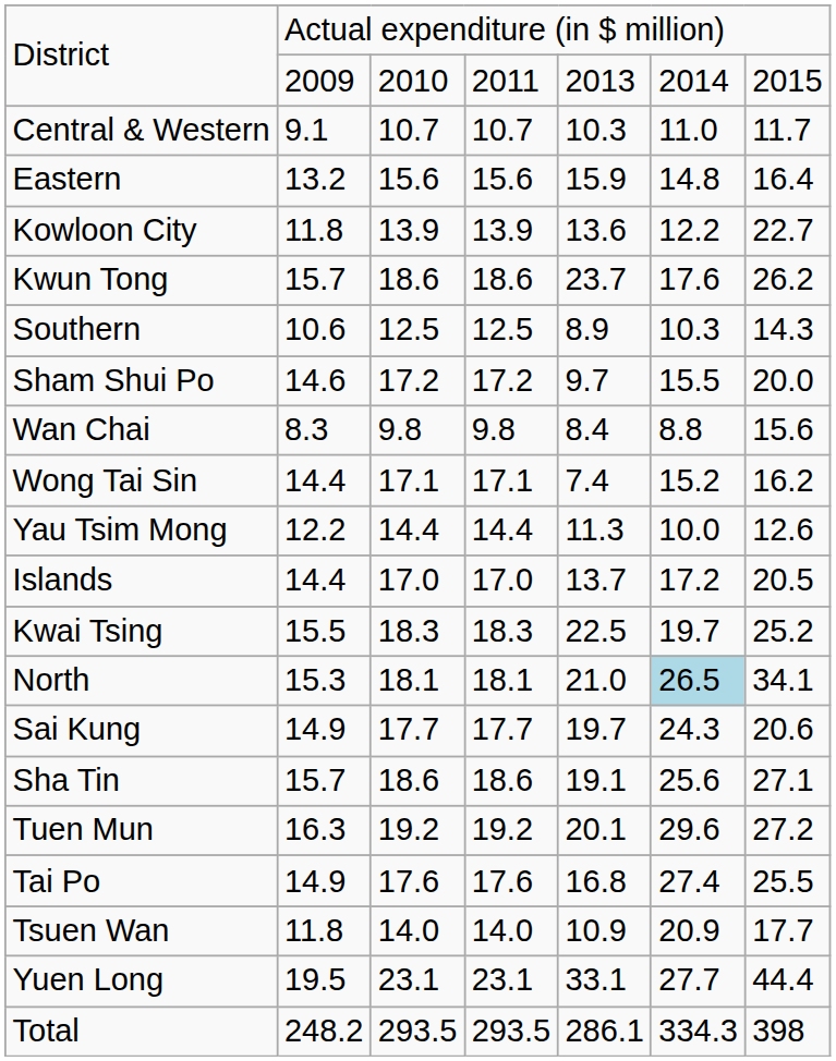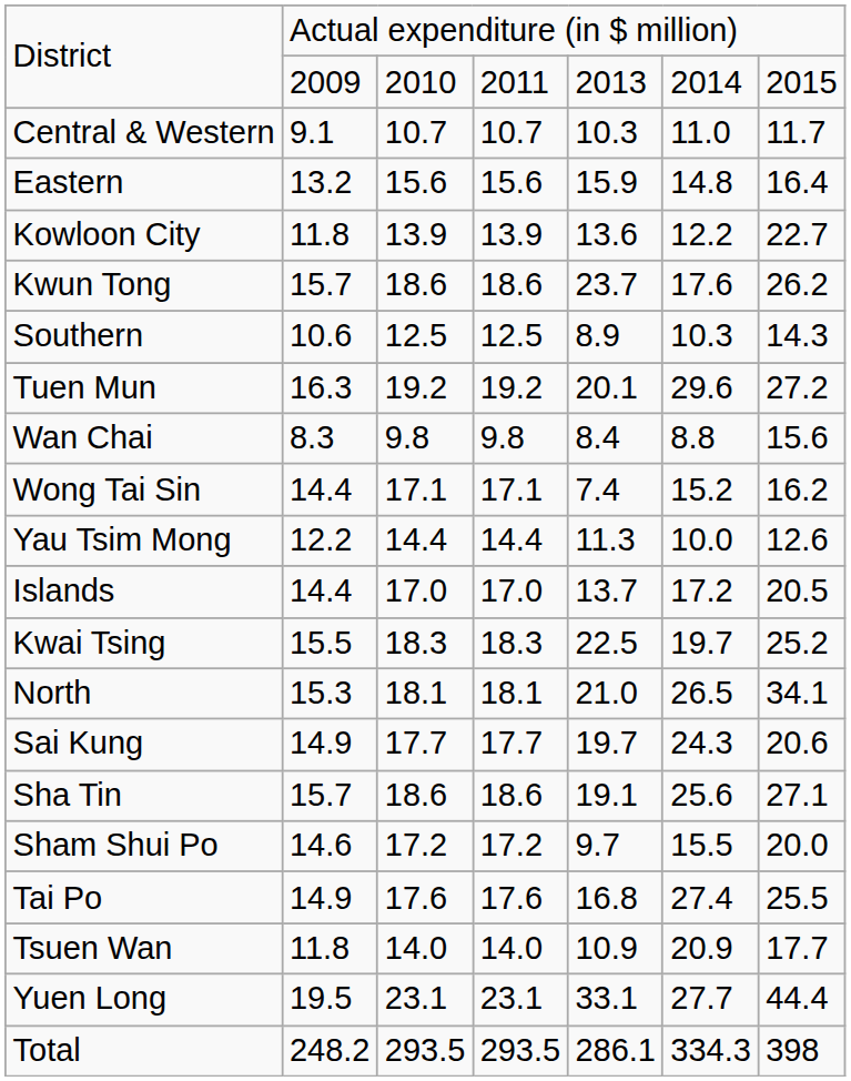 <table class="wikitable">
 <tr>
 <td rowspan="2">District</td>
 <td colspan="6">Actual expenditure (in $ million)</td>
 </tr>
 <tr>
 <td>2009</td>
 <td>2010</td>
 <td>2011</td>
 <td>2013</td>
 <td>2014</td>
 <td>2015</td>
 </tr>
 <tr>
 <td>Central & Western</td>
 <td>9.1</td>
 <td>10.7</td>
 <td>10.7</td>
 <td>10.3</td>
 <td>11.0</td>
 <td>11.7</td>
 </tr>
 <tr>
 <td>Eastern</td>
 <td>13.2</td>
 <td>15.6</td>
 <td>15.6</td>
 <td>15.9</td>
 <td>14.8</td>
 <td>16.4</td>
 </tr>
 <tr>
 <td>Kowloon City</td>
 <td>11.8</td>
 <td>13.9</td>
 <td>13.9</td>
 <td>13.6</td>
 <td>12.2</td>
 <td>22.7</td>
 </tr>
 <tr>
 <td>Kwun Tong</td>
 <td>15.7</td>
 <td>18.6</td>
 <td>18.6</td>
 <td>23.7</td>
 <td>17.6</td>
 <td>26.2</td>
 </tr>
 <tr>
 <td>Southern</td>
 <td>10.6</td>
 <td>12.5</td>
 <td>12.5</td>
 <td>8.9</td>
 <td>10.3</td>
 <td>14.3</td>
 </tr>
 <tr>
-<td>Sham Shui Po</td>
-<td>14.6</td>
-<td>17.2</td>
-<td>17.2</td>
-<td>9.7</td>
-<td>15.5</td>
-<td>20.0</td>
+<td>Tuen Mun</td>
+<td>16.3</td>
+<td>19.2</td>
+<td>19.2</td>
+<td>20.1</td>
+<td>29.6</td>
+<td>27.2</td>
 </tr>
 <tr>
 <td>Wan Chai</td>
 <td>8.3</td>
 <td>9.8</td>
 <td>9.8</td>
 <td>8.4</td>
 <td>8.8</td>
 <td>15.6</td>
 </tr>
 <tr>
 <td>Wong Tai Sin</td>
 <td>14.4</td>
 <td>17.1</td>
 <td>17.1</td>
 <td>7.4</td>
 <td>15.2</td>
 <td>16.2</td>
 </tr>
 <tr>
 <td>Yau Tsim Mong</td>
 <td>12.2</td>
 <td>14.4</td>
 <td>14.4</td>
 <td>11.3</td>
 <td>10.0</td>
 <td>12.6</td>
 </tr>
 <tr>
 <td>Islands</td>
 <td>14.4</td>
 <td>17.0</td>
 <td>17.0</td>
 <td>13.7</td>
 <td>17.2</td>
 <td>20.5</td>
 </tr>
 <tr>
 <td>Kwai Tsing</td>
 <td>15.5</td>
 <td>18.3</td>
 <td>18.3</td>
 <td>22.5</td>
 <td>19.7</td>
 <td>25.2</td>
 </tr>
 <tr>
 <td>North</td>
 <td>15.3</td>
 <td>18.1</td>
 <td>18.1</td>
 <td>21.0</td>
-<td style="background: lightblue;">26.5</td>
+<td>26.5</td>
 <td>34.1</td>
 </tr>
 <tr>
 <td>Sai Kung</td>
 <td>14.9</td>
 <td>17.7</td>
 <td>17.7</td>
 <td>19.7</td>
 <td>24.3</td>
 <td>20.6</td>
 </tr>
 <tr>
 <td>Sha Tin</td>
 <td>15.7</td>
 <td>18.6</td>
 <td>18.6</td>
 <td>19.1</td>
 <td>25.6</td>
 <td>27.1</td>
 </tr>
 <tr>
-<td>Tuen Mun</td>
-<td>16.3</td>
-<td>19.2</td>
-<td>19.2</td>
-<td>20.1</td>
-<td>29.6</td>
-<td>27.2</td>
+<td>Sham Shui Po</td>
+<td>14.6</td>
+<td>17.2</td>
+<td>17.2</td>
+<td>9.7</td>
+<td>15.5</td>
+<td>20.0</td>
 </tr>
 <tr>
 <td>Tai Po</td>
 <td>14.9</td>
 <td>17.6</td>
 <td>17.6</td>
 <td>16.8</td>
 <td>27.4</td>
 <td>25.5</td>
 </tr>
 <tr>
 <td>Tsuen Wan</td>
 <td>11.8</td>
 <td>14.0</td>
 <td>14.0</td>
 <td>10.9</td>
 <td>20.9</td>
 <td>17.7</td>
 </tr>
 <tr>
 <td>Yuen Long</td>
 <td>19.5</td>
 <td>23.1</td>
 <td>23.1</td>
 <td>33.1</td>
 <td>27.7</td>
 <td>44.4</td>
 </tr>
 <tr>
 <td>Total</td>
 <td>248.2</td>
 <td>293.5</td>
 <td>293.5</td>
 <td>286.1</td>
 <td>334.3</td>
 <td>398</td>
 </tr>
 </table>
